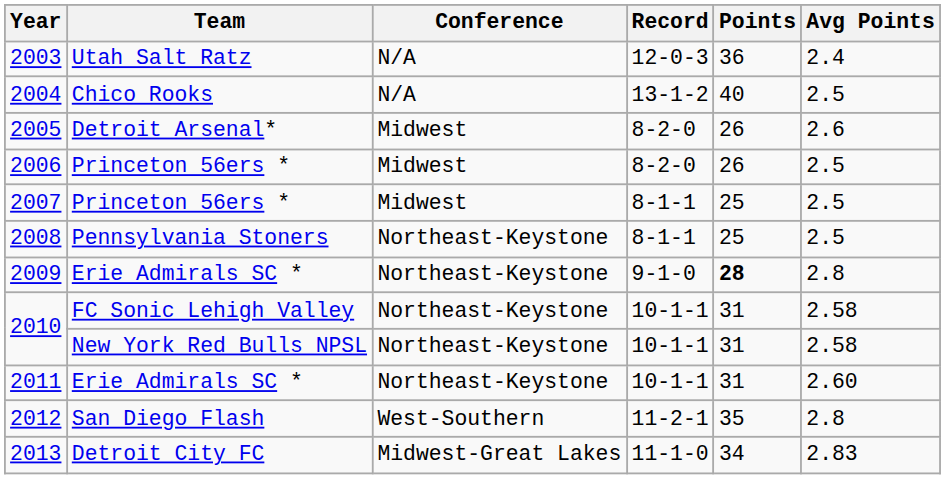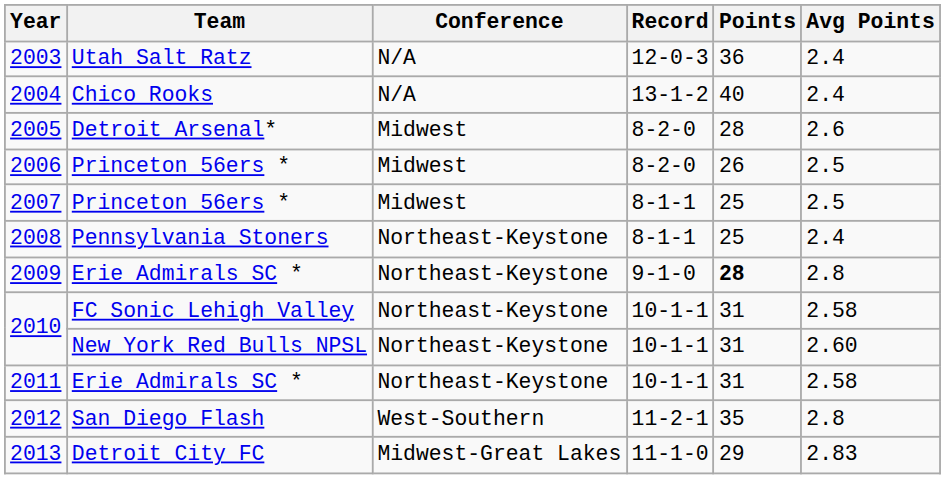 <table class="wikitable" style="text-align:left;font-size:90%">
 <tr>
 <th>Year</th>
 <th>Team</th>
 <th>Conference</th>
 <th>Record</th>
 <th>Points</th>
 <th>Avg Points</th>
 </tr>
 <tr>
 <td><a href='#'>2003</a></td>
 <td><a href='#'>Utah Salt Ratz</a></td>
 <td>N/A</td>
 <td>12-0-3</td>
 <td>36</td>
 <td>2.4</td>
 </tr>
 <tr>
 <td><a href='#'>2004</a></td>
 <td><a href='#'>Chico Rooks</a></td>
 <td>N/A</td>
 <td>13-1-2</td>
 <td>40</td>
-<td>2.5</td>
+<td>2.4</td>
 </tr>
 <tr>
 <td><a href='#'>2005</a></td>
 <td><a href='#'>Detroit Arsenal</a>*</td>
 <td>Midwest</td>
 <td>8-2-0</td>
-<td>26</td>
+<td>28</td>
 <td>2.6</td>
 </tr>
 <tr>
 <td><a href='#'>2006</a></td>
 <td><a href='#'>Princeton 56ers</a> *</td>
 <td>Midwest</td>
 <td>8-2-0</td>
 <td>26</td>
 <td>2.5</td>
 </tr>
 <tr>
 <td><a href='#'>2007</a></td>
 <td><a href='#'>Princeton 56ers</a> *</td>
 <td>Midwest</td>
 <td>8-1-1</td>
 <td>25</td>
 <td>2.5</td>
 </tr>
 <tr>
 <td><a href='#'>2008</a></td>
 <td><a href='#'>Pennsylvania Stoners</a></td>
 <td>Northeast-Keystone</td>
 <td>8-1-1</td>
 <td>25</td>
-<td>2.5</td>
+<td>2.4</td>
 </tr>
 <tr>
 <td><a href='#'>2009</a></td>
 <td><a href='#'>Erie Admirals SC</a> *</td>
 <td>Northeast-Keystone</td>
 <td>9-1-0</td>
 <td><strong>28</strong></td>
 <td>2.8</td>
 </tr>
 <tr>
 <td rowspan=2><a href='#'>2010</a></td>
 <td><a href='#'>FC Sonic Lehigh Valley</a></td>
 <td>Northeast-Keystone</td>
 <td>10-1-1</td>
 <td>31</td>
 <td>2.58</td>
 </tr>
 <tr>
 <td><a href='#'>New York Red Bulls NPSL</a></td>
 <td>Northeast-Keystone</td>
 <td>10-1-1</td>
 <td>31</td>
-<td>2.58</td>
+<td>2.60</td>
 </tr>
 <tr>
 <td><a href='#'>2011</a></td>
 <td><a href='#'>Erie Admirals SC</a> *</td>
 <td>Northeast-Keystone</td>
 <td>10-1-1</td>
 <td>31</td>
-<td>2.60</td>
+<td>2.58</td>
 </tr>
 <tr>
 <td><a href='#'>2012</a></td>
 <td><a href='#'>San Diego Flash</a></td>
 <td>West-Southern</td>
 <td>11-2-1</td>
 <td>35</td>
 <td>2.8</td>
 </tr>
 <tr>
 <td><a href='#'>2013</a></td>
 <td><a href='#'>Detroit City FC</a></td>
 <td>Midwest-Great Lakes</td>
 <td>11-1-0</td>
-<td>34</td>
+<td>29</td>
 <td>2.83</td>
 </tr>
 </table>
